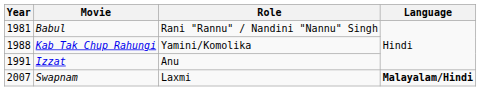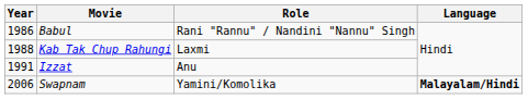 <table class="wikitable" text-align:center;">
 <tr>
 <th>Year</th>
 <th>Movie</th>
 <th>Role</th>
 <th>Language</th>
 </tr>
 <tr>
-<td>1981</td>
+<td>1986</td>
 <td><em>Babul</em></td>
 <td>Rani "Rannu" / Nandini "Nannu" Singh</td>
 <td rowspan="3">Hindi</td>
 </tr>
 <tr>
 <td>1988</td>
 <td><em><a href='#'>Kab Tak Chup Rahungi</a></em></td>
-<td>Yamini/Komolika</td>
+<td>Laxmi</td>
 </tr>
 <tr>
 <td>1991</td>
 <td><em><a href='#'>Izzat</a></em></td>
 <td>Anu</td>
 </tr>
 <tr>
-<td>2007</td>
+<td>2006</td>
 <td><em>Swapnam</em></td>
-<td>Laxmi</td>
+<td>Yamini/Komolika</td>
 <td><strong>Malayalam/Hindi</strong></td>
 </tr>
 </table>
